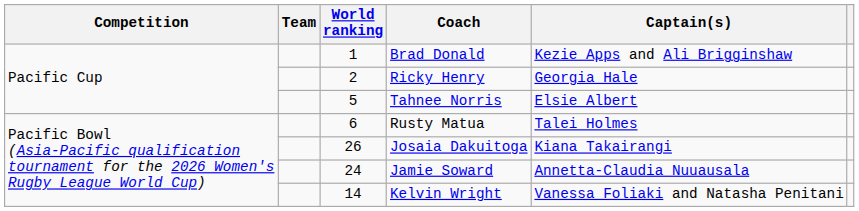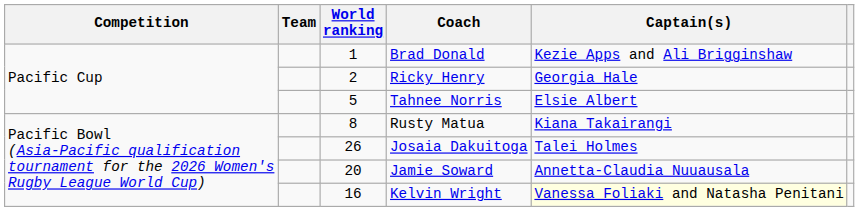 <table class="wikitable sortable" style="font-size:95%;">
 <tr>
 <th width=230>Competition</th>
 <th>Team</th>
 <th><a href='#'>World<br>ranking</a></th>
 <th>Coach</th>
 <th>Captain(s)</th>
 <th></th>
 </tr>
 <tr>
 <td rowspan="3">Pacific Cup</td>
 <td></td>
 <td align="center">1</td>
 <td> <a href='#'>Brad Donald</a></td>
 <td><a href='#'>Kezie Apps</a> and <a href='#'>Ali Brigginshaw</a></td>
 <td align=center></td>
 </tr>
 <tr>
 <td></td>
 <td align="center">2</td>
 <td> <a href='#'>Ricky Henry</a></td>
 <td><a href='#'>Georgia Hale</a></td>
 <td align="center"></td>
 </tr>
 <tr>
 <td></td>
 <td align="center">5</td>
 <td> <a href='#'>Tahnee Norris</a></td>
 <td><a href='#'>Elsie Albert</a></td>
 <td align="center"></td>
 </tr>
 <tr>
 <td rowspan=4>Pacific Bowl <br> <em>(<a href='#'>Asia-Pacific qualification tournament</a> for the <a href='#'>2026 Women's Rugby League World Cup</a>)</em></td>
 <td></td>
-<td align="center">6</td>
+<td align="center">8</td>
 <td> Rusty Matua</td>
-<td><a href='#'>Talei Holmes</a></td>
+<td><a href='#'>Kiana Takairangi</a></td>
 <td align="center"></td>
 </tr>
 <tr>
 <td></td>
 <td align="center">26</td>
 <td> <a href='#'>Josaia Dakuitoga</a></td>
-<td><a href='#'>Kiana Takairangi</a></td>
+<td><a href='#'>Talei Holmes</a></td>
 <td align="center"></td>
 </tr>
 <tr>
 <td></td>
-<td align="center">24</td>
+<td align="center">20</td>
 <td> <a href='#'>Jamie Soward</a></td>
 <td><a href='#'>Annetta-Claudia Nuuausala</a></td>
 <td align="center"></td>
 </tr>
 <tr>
 <td></td>
-<td align="center">14</td>
+<td align="center">16</td>
 <td> <a href='#'>Kelvin Wright</a></td>
-<td><a href='#'>Vanessa Foliaki</a> and Natasha Penitani</td>
+<td style="background: lightyellow;"><a href='#'>Vanessa Foliaki</a> and Natasha Penitani</td>
 <td align="center"></td>
 </tr>
 </table>
